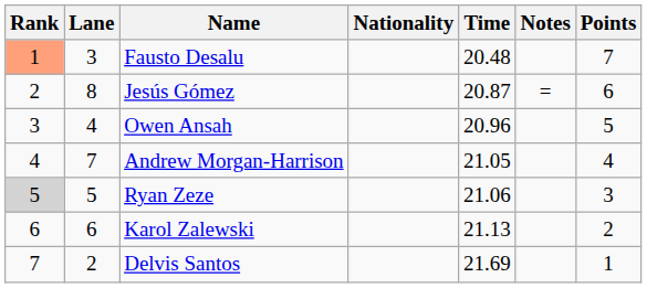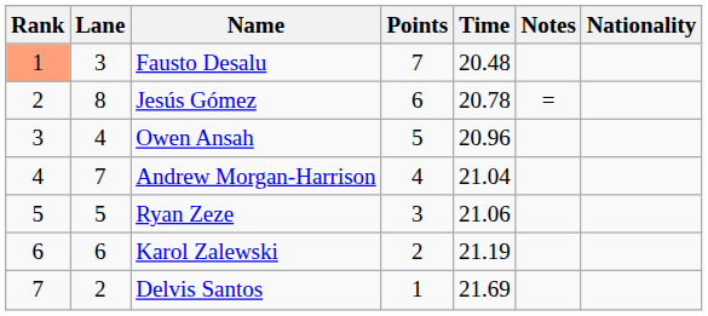 <table class="wikitable sortable" style="text-align:center; font-size:95%">
 <tr>
 <th>Rank</th>
 <th>Lane</th>
 <th>Name</th>
-<th>Nationality</th>
+<th>Points</th>
 <th>Time</th>
 <th>Notes</th>
-<th>Points</th>
+<th>Nationality</th>
 </tr>
 <tr>
 <td style="background: lightsalmon;">1</td>
 <td>3</td>
 <td align=left><a href='#'>Fausto Desalu</a></td>
-<td align=left></td>
+<td>7</td>
 <td>20.48</td>
 <td></td>
-<td>7</td>
+<td align=left></td>
 </tr>
 <tr>
 <td>2</td>
 <td>8</td>
 <td align=left><a href='#'>Jesús Gómez</a></td>
+<td>6</td>
+<td>20.78</td>
+<td>=</td>
 <td align=left></td>
-<td>20.87</td>
-<td>=</td>
-<td>6</td>
 </tr>
 <tr>
 <td>3</td>
 <td>4</td>
 <td align=left><a href='#'>Owen Ansah</a></td>
-<td align=left></td>
+<td>5</td>
 <td>20.96</td>
 <td></td>
-<td>5</td>
+<td align=left></td>
 </tr>
 <tr>
 <td>4</td>
 <td>7</td>
 <td align=left><a href='#'>Andrew Morgan-Harrison</a></td>
+<td>4</td>
+<td>21.04</td>
+<td></td>
 <td align=left></td>
-<td>21.05</td>
-<td></td>
-<td>4</td>
 </tr>
 <tr>
-<td style="background: lightgrey;">5</td>
+<td>5</td>
 <td>5</td>
 <td align=left><a href='#'>Ryan Zeze</a></td>
-<td align=left></td>
+<td>3</td>
 <td>21.06</td>
 <td></td>
-<td>3</td>
+<td align=left></td>
 </tr>
 <tr>
 <td>6</td>
 <td>6</td>
 <td align=left><a href='#'>Karol Zalewski</a></td>
+<td>2</td>
+<td>21.19</td>
+<td></td>
 <td align=left></td>
-<td>21.13</td>
-<td></td>
-<td>2</td>
 </tr>
 <tr>
 <td>7</td>
 <td>2</td>
 <td align=left><a href='#'>Delvis Santos</a></td>
-<td align=left></td>
+<td>1</td>
 <td>21.69</td>
 <td></td>
-<td>1</td>
+<td align=left></td>
 </tr>
 </table>
